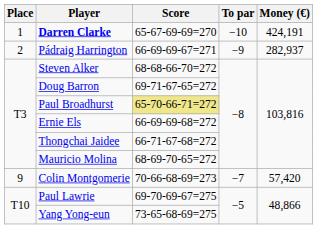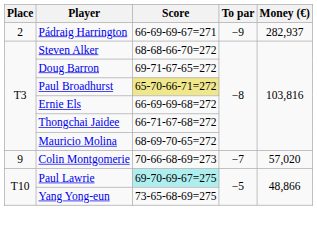 <table class="wikitable">
 <tr>
 <th>Place</th>
 <th>Player</th>
 <th>Score</th>
 <th>To par</th>
 <th>Money (€)</th>
-</tr>
-<tr>
-<td align=center>1</td>
-<td> <strong><a href='#'>Darren Clarke</a></strong></td>
-<td>65-67-69-69=270</td>
-<td align=center>−10</td>
-<td align=center>424,191</td>
 </tr>
 <tr>
 <td align=center>2</td>
 <td> <a href='#'>Pádraig Harrington</a></td>
 <td>66-69-69-67=271</td>
 <td align=center>−9</td>
 <td align=center>282,937</td>
 </tr>
 <tr>
 <td rowspan="6" align=center>T3</td>
 <td> <a href='#'>Steven Alker</a></td>
 <td>68-68-66-70=272</td>
 <td rowspan="6" align=center>−8</td>
 <td rowspan="6" align=center>103,816</td>
 </tr>
 <tr>
 <td> <a href='#'>Doug Barron</a></td>
 <td>69-71-67-65=272</td>
 </tr>
 <tr>
 <td> <a href='#'>Paul Broadhurst</a></td>
 <td style="background: khaki;">65-70-66-71=272</td>
 </tr>
 <tr>
 <td> <a href='#'>Ernie Els</a></td>
 <td>66-69-69-68=272</td>
 </tr>
 <tr>
 <td> <a href='#'>Thongchai Jaidee</a></td>
 <td>66-71-67-68=272</td>
 </tr>
 <tr>
 <td> <a href='#'>Mauricio Molina</a></td>
 <td>68-69-70-65=272</td>
 </tr>
 <tr>
 <td align=center>9</td>
 <td> <a href='#'>Colin Montgomerie</a></td>
 <td>70-66-68-69=273</td>
 <td align=center>−7</td>
-<td align=center>57,420</td>
+<td align=center>57,020</td>
 </tr>
 <tr>
 <td rowspan="2" align=center>T10</td>
 <td> <a href='#'>Paul Lawrie</a></td>
-<td>69-70-69-67=275</td>
+<td style="background: paleturquoise;">69-70-69-67=275</td>
 <td rowspan="2" align=center>−5</td>
 <td rowspan="2" align=center>48,866</td>
 </tr>
 <tr>
 <td> <a href='#'>Yang Yong-eun</a></td>
 <td>73-65-68-69=275</td>
 </tr>
 </table>
